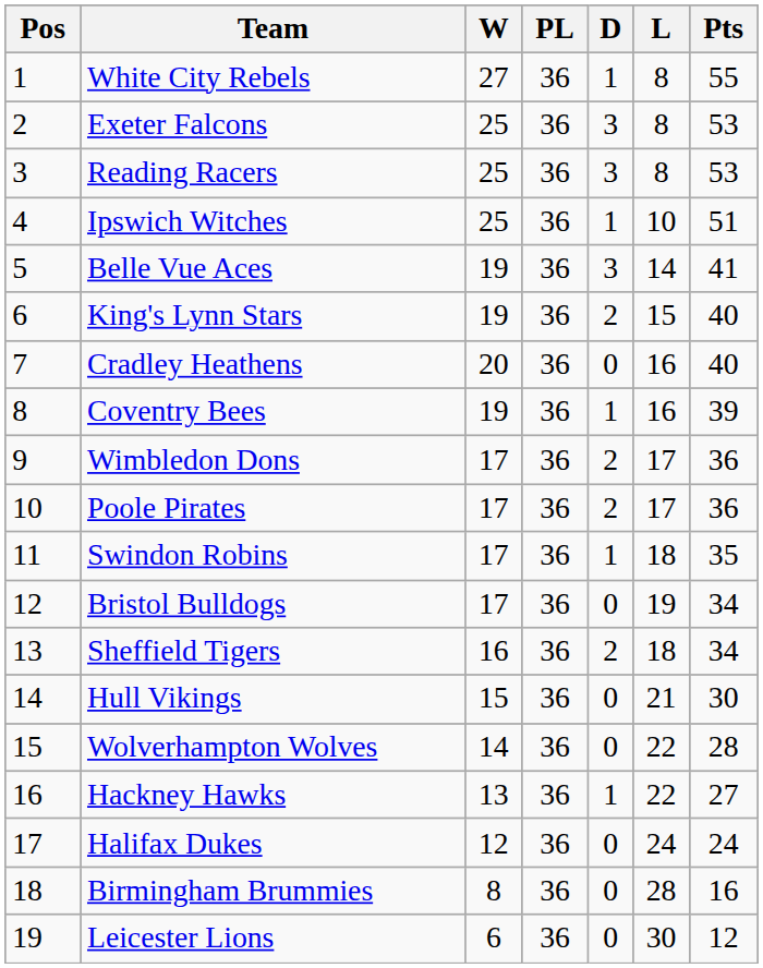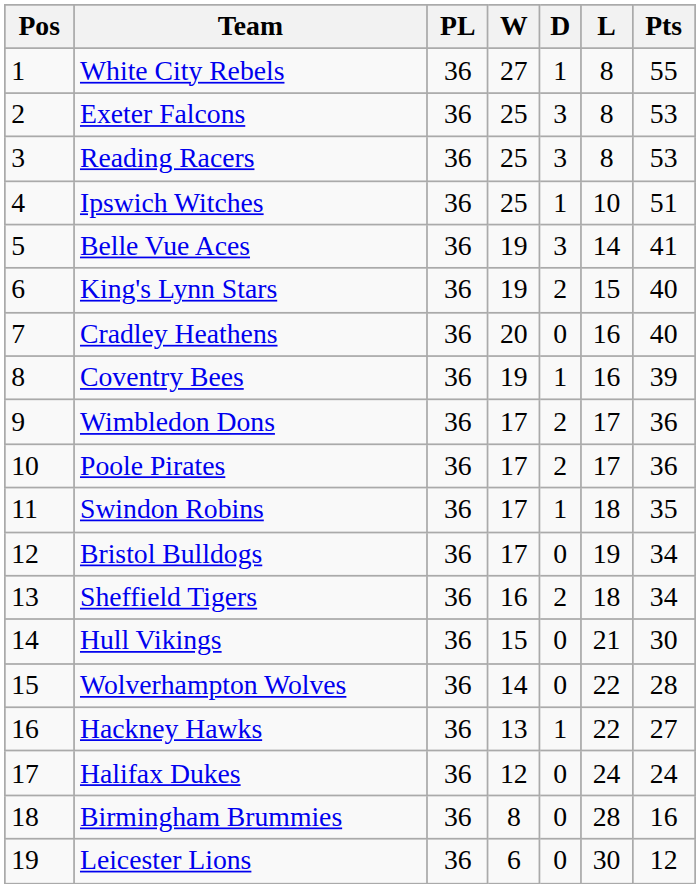 <table class=wikitable width="400">
 <tr>
 <th>Pos</th>
 <th>Team</th>
+<th>PL</th>
 <th>W</th>
-<th>PL</th>
 <th>D</th>
 <th>L</th>
 <th>Pts</th>
 </tr>
 <tr>
 <td>1</td>
 <td><a href='#'>White City Rebels</a></td>
+<td align="center">36</td>
 <td align="center">27</td>
-<td align="center">36</td>
 <td align="center">1</td>
 <td align="center">8</td>
 <td align="center">55</td>
 </tr>
 <tr>
 <td>2</td>
 <td><a href='#'>Exeter Falcons</a></td>
+<td align="center">36</td>
 <td align="center">25</td>
-<td align="center">36</td>
 <td align="center">3</td>
 <td align="center">8</td>
 <td align="center">53</td>
 </tr>
 <tr>
 <td>3</td>
 <td><a href='#'>Reading Racers</a></td>
+<td align="center">36</td>
 <td align="center">25</td>
-<td align="center">36</td>
 <td align="center">3</td>
 <td align="center">8</td>
 <td align="center">53</td>
 </tr>
 <tr>
 <td>4</td>
 <td><a href='#'>Ipswich Witches</a></td>
+<td align="center">36</td>
 <td align="center">25</td>
-<td align="center">36</td>
 <td align="center">1</td>
 <td align="center">10</td>
 <td align="center">51</td>
 </tr>
 <tr>
 <td>5</td>
 <td><a href='#'>Belle Vue Aces</a></td>
+<td align="center">36</td>
 <td align="center">19</td>
-<td align="center">36</td>
 <td align="center">3</td>
 <td align="center">14</td>
 <td align="center">41</td>
 </tr>
 <tr>
 <td>6</td>
 <td><a href='#'>King's Lynn Stars</a></td>
+<td align="center">36</td>
 <td align="center">19</td>
-<td align="center">36</td>
 <td align="center">2</td>
 <td align="center">15</td>
 <td align="center">40</td>
 </tr>
 <tr>
 <td>7</td>
 <td><a href='#'>Cradley Heathens</a></td>
+<td align="center">36</td>
 <td align="center">20</td>
-<td align="center">36</td>
 <td align="center">0</td>
 <td align="center">16</td>
 <td align="center">40</td>
 </tr>
 <tr>
 <td>8</td>
 <td><a href='#'>Coventry Bees</a></td>
+<td align="center">36</td>
 <td align="center">19</td>
-<td align="center">36</td>
 <td align="center">1</td>
 <td align="center">16</td>
 <td align="center">39</td>
 </tr>
 <tr>
 <td>9</td>
 <td><a href='#'>Wimbledon Dons</a></td>
+<td align="center">36</td>
 <td align="center">17</td>
-<td align="center">36</td>
 <td align="center">2</td>
 <td align="center">17</td>
 <td align="center">36</td>
 </tr>
 <tr>
 <td>10</td>
 <td><a href='#'>Poole Pirates</a></td>
+<td align="center">36</td>
 <td align="center">17</td>
-<td align="center">36</td>
 <td align="center">2</td>
 <td align="center">17</td>
 <td align="center">36</td>
 </tr>
 <tr>
 <td>11</td>
 <td><a href='#'>Swindon Robins</a></td>
+<td align="center">36</td>
 <td align="center">17</td>
-<td align="center">36</td>
 <td align="center">1</td>
 <td align="center">18</td>
 <td align="center">35</td>
 </tr>
 <tr>
 <td>12</td>
 <td><a href='#'>Bristol Bulldogs</a></td>
+<td align="center">36</td>
 <td align="center">17</td>
-<td align="center">36</td>
 <td align="center">0</td>
 <td align="center">19</td>
 <td align="center">34</td>
 </tr>
 <tr>
 <td>13</td>
 <td><a href='#'>Sheffield Tigers</a></td>
+<td align="center">36</td>
 <td align="center">16</td>
-<td align="center">36</td>
 <td align="center">2</td>
 <td align="center">18</td>
 <td align="center">34</td>
 </tr>
 <tr>
 <td>14</td>
 <td><a href='#'>Hull Vikings</a></td>
+<td align="center">36</td>
 <td align="center">15</td>
-<td align="center">36</td>
 <td align="center">0</td>
 <td align="center">21</td>
 <td align="center">30</td>
 </tr>
 <tr>
 <td>15</td>
 <td><a href='#'>Wolverhampton Wolves</a></td>
+<td align="center">36</td>
 <td align="center">14</td>
-<td align="center">36</td>
 <td align="center">0</td>
 <td align="center">22</td>
 <td align="center">28</td>
 </tr>
 <tr>
 <td>16</td>
 <td><a href='#'>Hackney Hawks</a></td>
+<td align="center">36</td>
 <td align="center">13</td>
-<td align="center">36</td>
 <td align="center">1</td>
 <td align="center">22</td>
 <td align="center">27</td>
 </tr>
 <tr>
 <td>17</td>
 <td><a href='#'>Halifax Dukes</a></td>
+<td align="center">36</td>
 <td align="center">12</td>
-<td align="center">36</td>
 <td align="center">0</td>
 <td align="center">24</td>
 <td align="center">24</td>
 </tr>
 <tr>
 <td>18</td>
 <td><a href='#'>Birmingham Brummies</a></td>
+<td align="center">36</td>
 <td align="center">8</td>
-<td align="center">36</td>
 <td align="center">0</td>
 <td align="center">28</td>
 <td align="center">16</td>
 </tr>
 <tr>
 <td>19</td>
 <td><a href='#'>Leicester Lions</a></td>
+<td align="center">36</td>
 <td align="center">6</td>
-<td align="center">36</td>
 <td align="center">0</td>
 <td align="center">30</td>
 <td align="center">12</td>
 </tr>
 </table>
